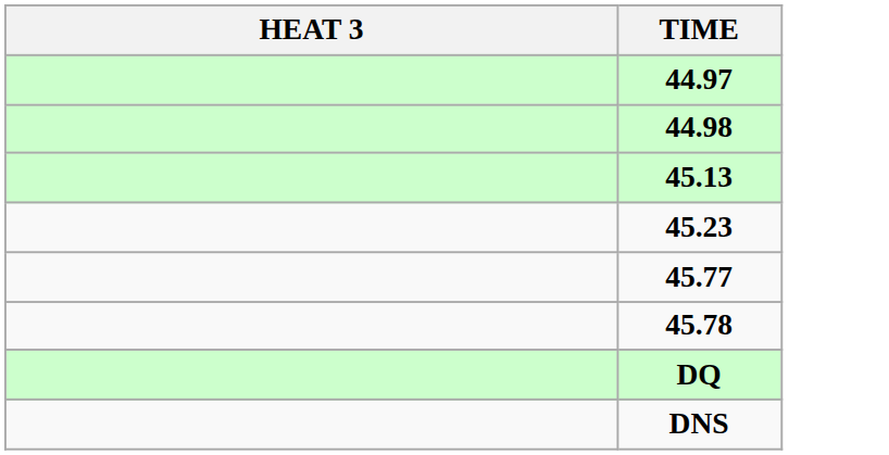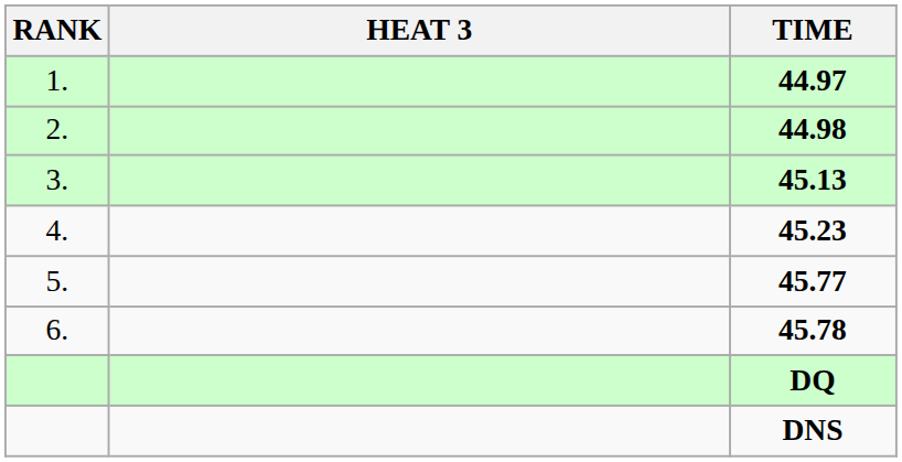 <table class="wikitable" style="border-collapse: collapse; font-size: 90%;">
 <tr>
+<th>RANK</th>
 <th style="width: 20em">HEAT 3</th>
 <th style="width: 5em">TIME</th>
 </tr>
 <tr style="background:#ccffcc;">
+<td align="center">1.</td>
 <td></td>
 <td align="center"><strong>44.97</strong></td>
 </tr>
 <tr style="background:#ccffcc;">
+<td align="center">2.</td>
 <td></td>
 <td align="center"><strong>44.98</strong></td>
 </tr>
 <tr style="background:#ccffcc;">
+<td align="center">3.</td>
 <td></td>
 <td align="center"><strong>45.13</strong></td>
 </tr>
 <tr>
+<td align="center">4.</td>
 <td></td>
 <td align="center"><strong>45.23</strong></td>
 </tr>
 <tr>
+<td align="center">5.</td>
 <td></td>
 <td align="center"><strong>45.77</strong></td>
 </tr>
 <tr>
+<td align="center">6.</td>
 <td></td>
 <td align="center"><strong>45.78</strong></td>
 </tr>
 <tr style="background:#ccffcc;">
+<td align="center"></td>
 <td></td>
 <td align="center"><strong>DQ</strong></td>
 </tr>
 <tr>
+<td align="center"></td>
 <td></td>
 <td align="center"><strong>DNS</strong></td>
 </tr>
 </table>
